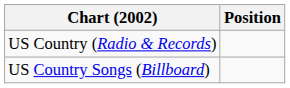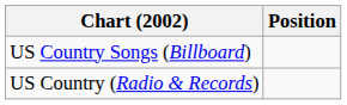 <table class="wikitable sortable">
 <tr>
 <th>Chart (2002)</th>
 <th>Position</th>
 </tr>
 <tr>
+<td>US <a href='#'>Country Songs</a> (<a href='#'><em>Billboard</em></a>)</td>
+<td></td>
+</tr>
+<tr>
 <td>US Country (<em><a href='#'>Radio & Records</a></em>)</td>
 <td></td>
 </tr>
-<tr>
-<td>US <a href='#'>Country Songs</a> (<a href='#'><em>Billboard</em></a>)</td>
-<td></td>
-</tr>
 </table>
